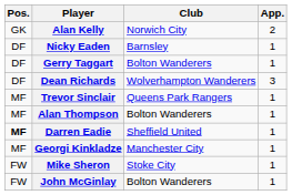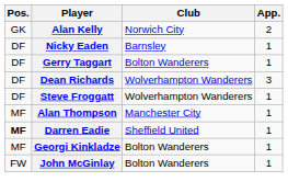 <table class="wikitable plainrowheaders" style="text-align: left">
 <tr>
 <th scope=col>Pos.</th>
 <th scope=col>Player</th>
 <th scope=col>Club</th>
 <th scope=col>App.</th>
 </tr>
 <tr>
 <td style=text-align:center>GK</td>
 <th scope=row><a href='#'>Alan Kelly</a> </th>
 <td><a href='#'>Norwich City</a></td>
 <td style=text-align:center>2</td>
 </tr>
 <tr>
 <td style=text-align:center>DF</td>
 <th scope=row><a href='#'>Nicky Eaden</a></th>
 <td><a href='#'>Barnsley</a></td>
 <td style=text-align:center>1</td>
 </tr>
 <tr>
 <td style=text-align:center>DF</td>
 <th scope=row><a href='#'>Gerry Taggart</a></th>
 <td><a href='#'>Bolton Wanderers</a></td>
 <td style=text-align:center>1</td>
 </tr>
 <tr>
 <td style=text-align:center>DF</td>
 <th scope=row><a href='#'>Dean Richards</a> </th>
 <td><a href='#'>Wolverhampton Wanderers</a></td>
 <td style=text-align:center>3</td>
 </tr>
 <tr>
-<td style=text-align:center>MF</td>
-<th scope=row><a href='#'>Trevor Sinclair</a></th>
-<td><a href='#'>Queens Park Rangers</a></td>
+<td style=text-align:center>DF</td>
+<th scope=row><a href='#'>Steve Froggatt</a></th>
+<td>Wolverhampton Wanderers</td>
 <td style=text-align:center>1</td>
 </tr>
 <tr>
 <td style=text-align:center>MF</td>
 <th scope=row><a href='#'>Alan Thompson</a></th>
-<td>Bolton Wanderers</td>
+<td><a href='#'>Manchester City</a></td>
 <td style=text-align:center>1</td>
 </tr>
 <tr>
 <td style=text-align:center><strong>MF</strong></td>
 <th scope=row><a href='#'>Darren Eadie</a></th>
 <td><a href='#'>Sheffield United</a></td>
 <td style=text-align:center>1</td>
 </tr>
 <tr>
 <td style=text-align:center>MF</td>
 <th scope=row><a href='#'>Georgi Kinkladze</a></th>
-<td><a href='#'>Manchester City</a></td>
-<td style=text-align:center>1</td>
-</tr>
-<tr>
-<td style=text-align:center>FW</td>
-<th scope=row><a href='#'>Mike Sheron</a></th>
-<td><a href='#'>Stoke City</a></td>
+<td>Bolton Wanderers</td>
 <td style=text-align:center>1</td>
 </tr>
 <tr>
 <td style=text-align:center>FW</td>
 <th scope=row><a href='#'>John McGinlay</a></th>
 <td>Bolton Wanderers</td>
 <td style=text-align:center>1</td>
 </tr>
 </table>
